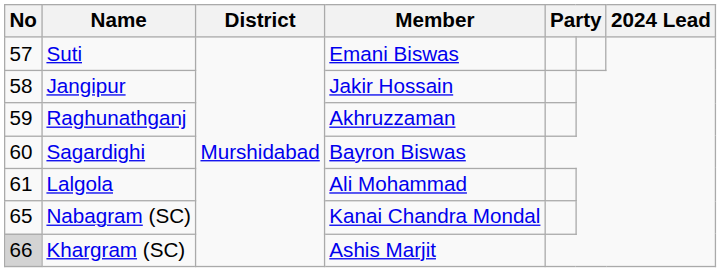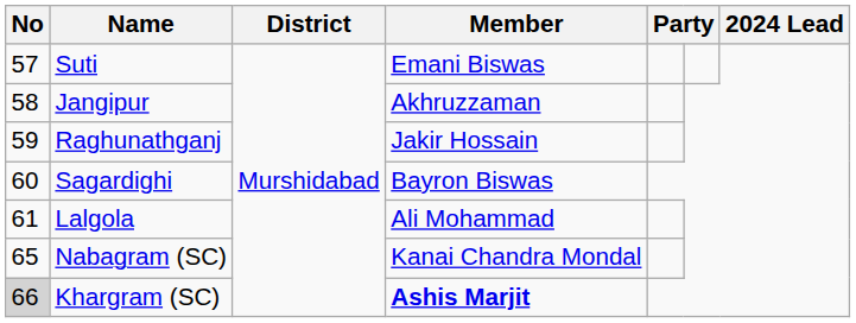 <table class="wikitable sortable">
 <tr>
 <th>No</th>
 <th>Name</th>
 <th>District</th>
 <th>Member</th>
 <th colspan="2">Party</th>
 <th colspan="2">2024 Lead</th>
 </tr>
 <tr>
 <td>57</td>
 <td><a href='#'>Suti</a></td>
 <td rowspan="7"><a href='#'>Murshidabad</a></td>
 <td><a href='#'>Emani Biswas</a></td>
 <td></td>
 <td></td>
 </tr>
 <tr>
 <td>58</td>
 <td><a href='#'>Jangipur</a></td>
-<td><a href='#'>Jakir Hossain</a></td>
+<td><a href='#'>Akhruzzaman</a></td>
 <td></td>
 </tr>
 <tr>
 <td>59</td>
 <td><a href='#'>Raghunathganj</a></td>
-<td><a href='#'>Akhruzzaman</a></td>
+<td><a href='#'>Jakir Hossain</a></td>
 <td></td>
 </tr>
 <tr>
 <td>60</td>
 <td><a href='#'>Sagardighi</a></td>
 <td><a href='#'>Bayron Biswas</a></td>
 </tr>
 <tr>
 <td>61</td>
 <td><a href='#'>Lalgola</a></td>
 <td><a href='#'>Ali Mohammad</a></td>
 <td></td>
 </tr>
 <tr>
 <td>65</td>
 <td><a href='#'>Nabagram</a> (SC)</td>
 <td><a href='#'>Kanai Chandra Mondal</a></td>
 <td></td>
 </tr>
 <tr>
 <td style="background: lightgrey;">66</td>
 <td><a href='#'>Khargram</a> (SC)</td>
-<td><a href='#'>Ashis Marjit</a></td>
+<td><strong><a href='#'>Ashis Marjit</a></strong></td>
 </tr>
 </table>
